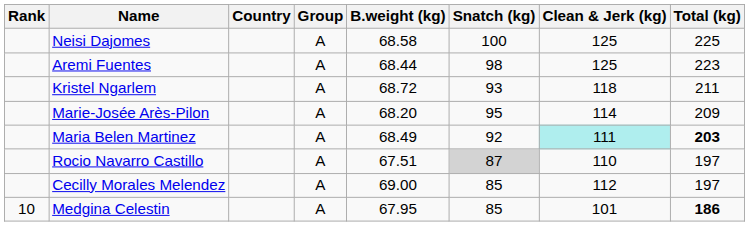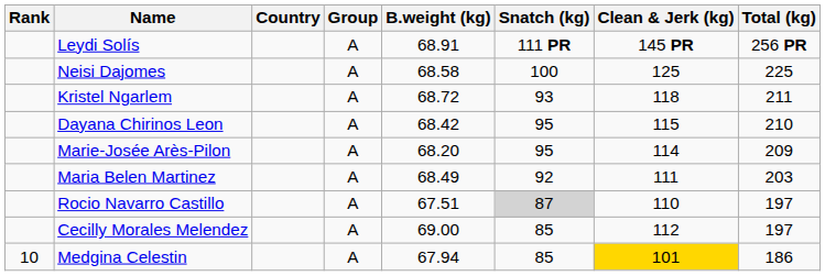 <table class="wikitable sortable" style="text-align:center;">
 <tr>
 <th>Rank</th>
 <th>Name</th>
 <th>Country</th>
 <th>Group</th>
 <th>B.weight (kg)</th>
 <th>Snatch (kg)</th>
 <th>Clean & Jerk (kg)</th>
 <th>Total (kg)</th>
 </tr>
 <tr>
 <td></td>
+<td align=left><a href='#'>Leydi Solís</a></td>
+<td align=left></td>
+<td>A</td>
+<td>68.91</td>
+<td>111 <strong>PR</strong></td>
+<td>145 <strong>PR</strong></td>
+<td>256 <strong>PR</strong></td>
+</tr>
+<tr>
+<td></td>
 <td align=left><a href='#'>Neisi Dajomes</a></td>
 <td align=left></td>
 <td>A</td>
 <td>68.58</td>
 <td>100</td>
 <td>125</td>
 <td>225</td>
 </tr>
 <tr>
 <td></td>
-<td align=left><a href='#'>Aremi Fuentes</a></td>
-<td align=left></td>
-<td>A</td>
-<td>68.44</td>
-<td>98</td>
-<td>125</td>
-<td>223</td>
-</tr>
-<tr>
-<td></td>
 <td align=left><a href='#'>Kristel Ngarlem</a></td>
 <td align=left></td>
 <td>A</td>
 <td>68.72</td>
 <td>93</td>
 <td>118</td>
 <td>211</td>
+</tr>
+<tr>
+<td></td>
+<td align=left><a href='#'>Dayana Chirinos Leon</a></td>
+<td align=left></td>
+<td>A</td>
+<td>68.42</td>
+<td>95</td>
+<td>115</td>
+<td>210</td>
 </tr>
 <tr>
 <td></td>
 <td align=left><a href='#'>Marie-Josée Arès-Pilon</a></td>
 <td align=left></td>
 <td>A</td>
 <td>68.20</td>
 <td>95</td>
 <td>114</td>
 <td>209</td>
 </tr>
 <tr>
 <td></td>
 <td align=left><a href='#'>Maria Belen Martinez</a></td>
 <td align=left></td>
 <td>A</td>
 <td>68.49</td>
 <td>92</td>
-<td style="background: paleturquoise;">111</td>
-<td><strong>203</strong></td>
+<td>111</td>
+<td>203</td>
 </tr>
 <tr>
 <td></td>
 <td align=left><a href='#'>Rocio Navarro Castillo</a></td>
 <td align=left></td>
 <td>A</td>
 <td>67.51</td>
 <td style="background: lightgrey;">87</td>
 <td>110</td>
 <td>197</td>
 </tr>
 <tr>
 <td></td>
 <td align=left><a href='#'>Cecilly Morales Melendez</a></td>
 <td align=left></td>
 <td>A</td>
 <td>69.00</td>
 <td>85</td>
 <td>112</td>
 <td>197</td>
 </tr>
 <tr>
 <td>10</td>
 <td align=left><a href='#'>Medgina Celestin</a></td>
 <td align=left></td>
 <td>A</td>
-<td>67.95</td>
+<td>67.94</td>
 <td>85</td>
-<td>101</td>
-<td><strong>186</strong></td>
+<td style="background: gold;">101</td>
+<td>186</td>
 </tr>
 </table>
